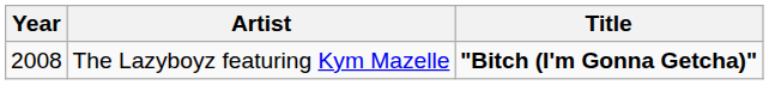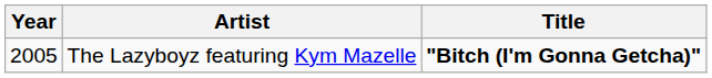 <table class="wikitable" border="1">
 <tr>
 <th scope="col">Year</th>
 <th scope="col">Artist</th>
 <th scope="col">Title</th>
 </tr>
 <tr>
-<td>2008</td>
+<td>2005</td>
 <td>The Lazyboyz featuring <a href='#'>Kym Mazelle</a></td>
 <td><strong>"Bitch (I'm Gonna Getcha)"</strong></td>
 </tr>
 </table>
